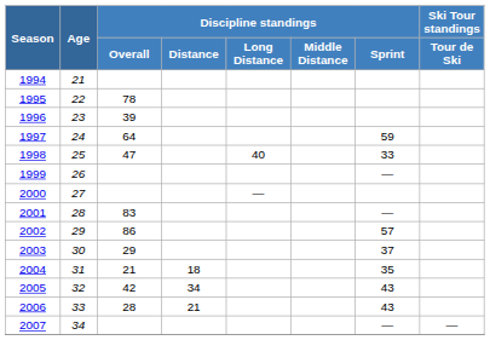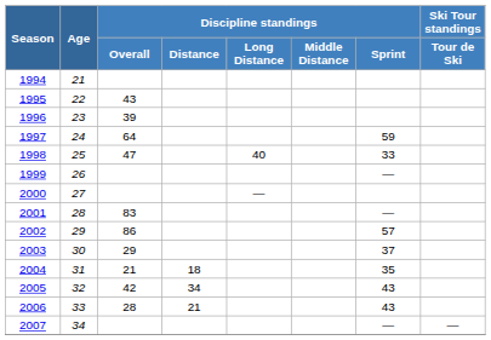 <table class="wikitable" style="font-size:95%; text-align:center; border:grey solid 1px; border-collapse:collapse; background:#ffffff;">
 <tr>
 <th style="background-color:#369; color:white; width:60px;" rowspan="2"> Season </th>
 <th style="background-color:#369; color:white; width:40px;" rowspan="2"> Age </th>
 <th style="background-color:#4180be; color:white;" colspan="5">Discipline standings</th>
 <th style="background-color:#4180be; color:white;" colspan="1">Ski Tour standings</th>
 </tr>
 <tr>
 <th style="background-color:#4180be; color:white; width:75px;">Overall</th>
 <th style="background-color:#4180be; color:white; width:75px;">Distance</th>
 <th style="background-color:#4180be; color:white; width:75px;">Long Distance</th>
 <th style="background-color:#4180be; color:white; width:75px;">Middle Distance</th>
 <th style="background-color:#4180be; color:white; width:75px;">Sprint</th>
 <th style="background-color:#4180be; color:white; width:75px;">Tour de<br>Ski</th>
 </tr>
 <tr>
 <td><a href='#'>1994</a></td>
 <td><em>21</em></td>
 <td></td>
 <td></td>
 <td></td>
 <td></td>
 <td></td>
 <td></td>
 </tr>
 <tr>
 <td><a href='#'>1995</a></td>
 <td><em>22</em></td>
-<td>78</td>
+<td>43</td>
 <td></td>
 <td></td>
 <td></td>
 <td></td>
 <td></td>
 </tr>
 <tr>
 <td><a href='#'>1996</a></td>
 <td><em>23</em></td>
 <td>39</td>
 <td></td>
 <td></td>
 <td></td>
 <td></td>
 <td></td>
 </tr>
 <tr>
 <td><a href='#'>1997</a></td>
 <td><em>24</em></td>
 <td>64</td>
 <td></td>
 <td></td>
 <td></td>
 <td>59</td>
 <td></td>
 </tr>
 <tr>
 <td><a href='#'>1998</a></td>
 <td><em>25</em></td>
 <td>47</td>
 <td></td>
 <td>40</td>
 <td></td>
 <td>33</td>
 <td></td>
 </tr>
 <tr>
 <td><a href='#'>1999</a></td>
 <td><em>26</em></td>
 <td></td>
 <td></td>
 <td></td>
 <td></td>
 <td>—</td>
 <td></td>
 </tr>
 <tr>
 <td><a href='#'>2000</a></td>
 <td><em>27</em></td>
 <td></td>
 <td></td>
 <td>—</td>
 <td></td>
 <td></td>
 <td></td>
 </tr>
 <tr>
 <td><a href='#'>2001</a></td>
 <td><em>28</em></td>
 <td>83</td>
 <td></td>
 <td></td>
 <td></td>
 <td>—</td>
 <td></td>
 </tr>
 <tr>
 <td><a href='#'>2002</a></td>
 <td><em>29</em></td>
 <td>86</td>
 <td></td>
 <td></td>
 <td></td>
 <td>57</td>
 <td></td>
 </tr>
 <tr>
 <td><a href='#'>2003</a></td>
 <td><em>30</em></td>
 <td>29</td>
 <td></td>
 <td></td>
 <td></td>
 <td>37</td>
 <td></td>
 </tr>
 <tr>
 <td><a href='#'>2004</a></td>
 <td><em>31</em></td>
 <td>21</td>
 <td>18</td>
 <td></td>
 <td></td>
 <td>35</td>
 <td></td>
 </tr>
 <tr>
 <td><a href='#'>2005</a></td>
 <td><em>32</em></td>
 <td>42</td>
 <td>34</td>
 <td></td>
 <td></td>
 <td>43</td>
 <td></td>
 </tr>
 <tr>
 <td><a href='#'>2006</a></td>
 <td><em>33</em></td>
 <td>28</td>
 <td>21</td>
 <td></td>
 <td></td>
 <td>43</td>
 <td></td>
 </tr>
 <tr>
 <td><a href='#'>2007</a></td>
 <td><em>34</em></td>
 <td></td>
 <td></td>
 <td></td>
 <td></td>
 <td>—</td>
 <td>—</td>
 </tr>
 <tr>
 </tr>
 </table>
